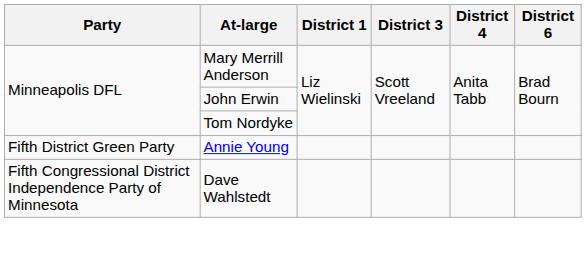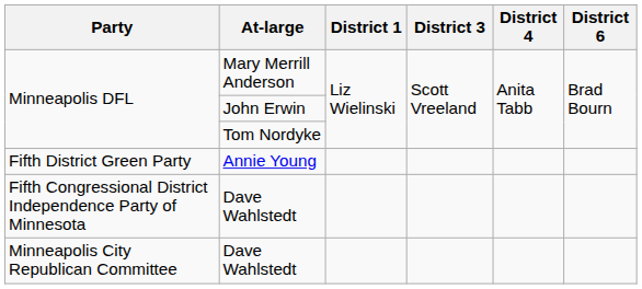 <table class="wikitable">
 <tr>
 <th>Party</th>
 <th>At-large</th>
 <th>District 1</th>
 <th>District 3</th>
 <th>District 4</th>
 <th>District 6</th>
 </tr>
 <tr>
 <td rowspan="3">Minneapolis DFL</td>
 <td>Mary Merrill Anderson</td>
 <td rowspan="3">Liz Wielinski</td>
 <td rowspan="3">Scott Vreeland</td>
 <td rowspan="3">Anita Tabb</td>
 <td rowspan="3">Brad Bourn</td>
 </tr>
 <tr>
 <td>John Erwin</td>
 </tr>
 <tr>
 <td>Tom Nordyke</td>
 </tr>
 <tr>
 <td>Fifth District Green Party</td>
 <td><a href='#'>Annie Young</a></td>
 <td></td>
 <td></td>
 <td></td>
 <td></td>
 </tr>
 <tr>
 <td>Fifth Congressional District Independence Party of Minnesota</td>
 <td>Dave Wahlstedt</td>
 <td></td>
 <td></td>
 <td></td>
 <td></td>
 </tr>
+<tr>
+<td>Minneapolis City Republican Committee</td>
+<td>Dave Wahlstedt</td>
+<td></td>
+<td></td>
+<td></td>
+<td></td>
+</tr>
 </table>
